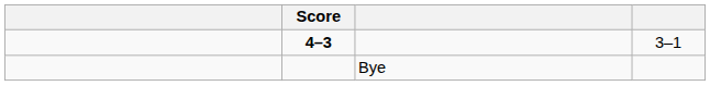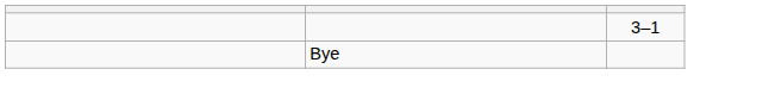 <table class="wikitable" style="text-align: center; ">
 <tr>
 <th align="right" width="270"></th>
-<th width="65">Score</th>
 <th align="left" width="270"></th>
 <th width="65"></th>
 </tr>
 <tr>
 <td align="left"><strong></strong></td>
-<td><strong>4–3</strong></td>
 <td align="left"></td>
 <td>3–1 <strong></strong></td>
 </tr>
 <tr>
 <td align="left"><strong></strong></td>
-<td></td>
 <td align="left">Bye</td>
 <td></td>
 </tr>
 </table>
